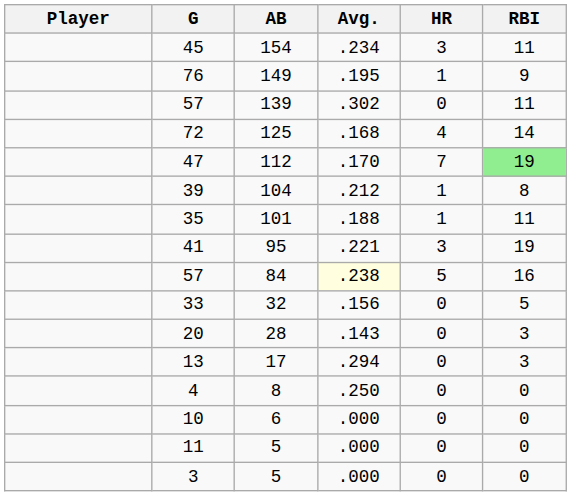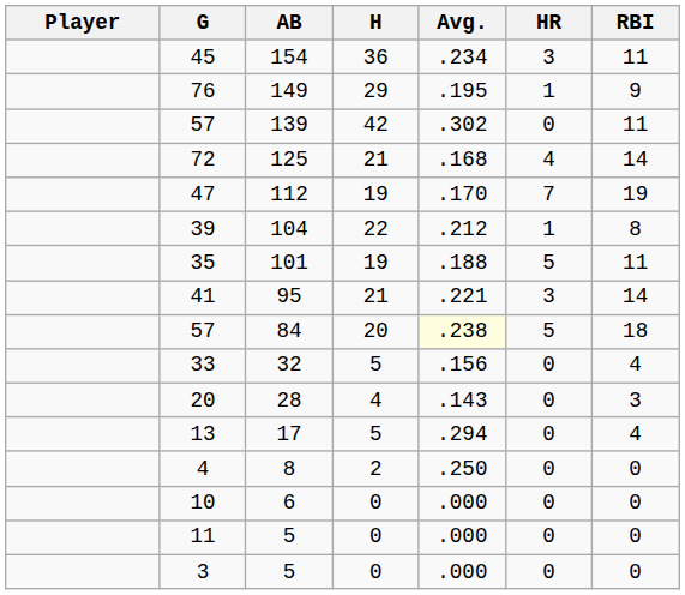 <table class="wikitable sortable">
 <tr>
 <th bgcolor="#DDDDFF" width="16%">Player</th>
 <th bgcolor="#DDDDFF" width="9%">G</th>
 <th bgcolor="#DDDDFF" width="9%">AB</th>
+<th bgcolor="#DDDDFF" width="9%">H</th>
 <th bgcolor="#DDDDFF" width="9%">Avg.</th>
 <th bgcolor="#DDDDFF" width="9%">HR</th>
 <th bgcolor="#DDDDFF" width="9%">RBI</th>
 </tr>
 <tr align="center">
 <td></td>
 <td>45</td>
 <td>154</td>
+<td>36</td>
 <td>.234</td>
 <td>3</td>
 <td>11</td>
 </tr>
 <tr align="center">
 <td></td>
 <td>76</td>
 <td>149</td>
+<td>29</td>
 <td>.195</td>
 <td>1</td>
 <td>9</td>
 </tr>
 <tr align="center">
 <td></td>
 <td>57</td>
 <td>139</td>
+<td>42</td>
 <td>.302</td>
 <td>0</td>
 <td>11</td>
 </tr>
 <tr align="center">
 <td></td>
 <td>72</td>
 <td>125</td>
+<td>21</td>
 <td>.168</td>
 <td>4</td>
 <td>14</td>
 </tr>
 <tr align="center">
 <td></td>
 <td>47</td>
 <td>112</td>
+<td>19</td>
 <td>.170</td>
 <td>7</td>
-<td style="background: lightgreen;">19</td>
+<td>19</td>
 </tr>
 <tr align="center">
 <td></td>
 <td>39</td>
 <td>104</td>
+<td>22</td>
 <td>.212</td>
 <td>1</td>
 <td>8</td>
 </tr>
 <tr align="center">
 <td></td>
 <td>35</td>
 <td>101</td>
+<td>19</td>
 <td>.188</td>
-<td>1</td>
+<td>5</td>
 <td>11</td>
 </tr>
 <tr align="center">
 <td></td>
 <td>41</td>
 <td>95</td>
+<td>21</td>
 <td>.221</td>
 <td>3</td>
-<td>19</td>
+<td>14</td>
 </tr>
 <tr align="center">
 <td></td>
 <td>57</td>
 <td>84</td>
+<td>20</td>
 <td style="background: lightyellow;">.238</td>
 <td>5</td>
-<td>16</td>
+<td>18</td>
 </tr>
 <tr align="center">
 <td></td>
 <td>33</td>
 <td>32</td>
+<td>5</td>
 <td>.156</td>
 <td>0</td>
-<td>5</td>
+<td>4</td>
 </tr>
 <tr align="center">
 <td></td>
 <td>20</td>
 <td>28</td>
+<td>4</td>
 <td>.143</td>
 <td>0</td>
 <td>3</td>
 </tr>
 <tr align="center">
 <td></td>
 <td>13</td>
 <td>17</td>
+<td>5</td>
 <td>.294</td>
 <td>0</td>
-<td>3</td>
+<td>4</td>
 </tr>
 <tr align="center">
 <td></td>
 <td>4</td>
 <td>8</td>
+<td>2</td>
 <td>.250</td>
 <td>0</td>
 <td>0</td>
 </tr>
 <tr align="center">
 <td></td>
 <td>10</td>
 <td>6</td>
+<td>0</td>
 <td>.000</td>
 <td>0</td>
 <td>0</td>
 </tr>
 <tr align="center">
 <td></td>
 <td>11</td>
 <td>5</td>
+<td>0</td>
 <td>.000</td>
 <td>0</td>
 <td>0</td>
 </tr>
 <tr align="center">
 <td></td>
 <td>3</td>
 <td>5</td>
+<td>0</td>
 <td>.000</td>
 <td>0</td>
 <td>0</td>
 </tr>
 </table>
